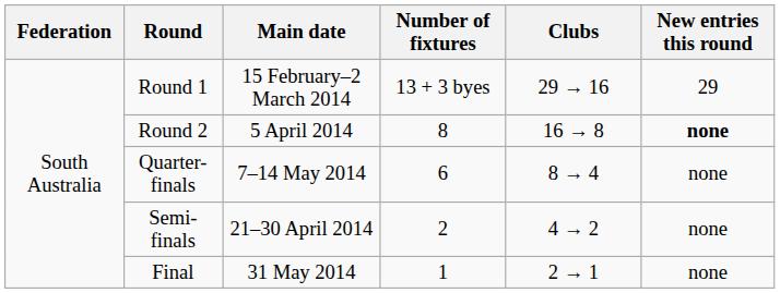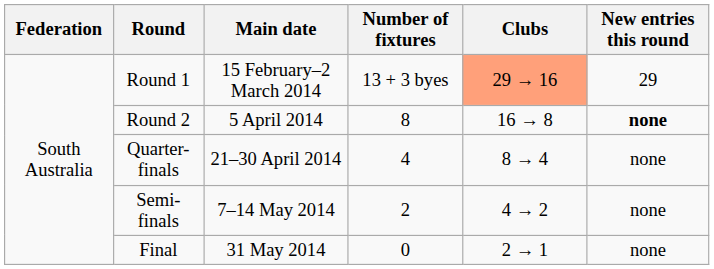 <table class="wikitable" style="text-align:center">
 <tr>
 <th>Federation</th>
 <th>Round</th>
 <th>Main date</th>
 <th>Number of fixtures</th>
 <th style="width:100px;">Clubs</th>
 <th>New entries this round</th>
 </tr>
 <tr>
 <td rowspan=5>South Australia</td>
 <td>Round 1</td>
 <td>15 February–2 March 2014</td>
 <td>13 + 3 byes</td>
-<td>29 → 16</td>
+<td style="background: lightsalmon;">29 → 16</td>
 <td>29</td>
 </tr>
 <tr>
 <td>Round 2</td>
 <td>5 April 2014</td>
 <td>8</td>
 <td>16 → 8</td>
 <td><strong>none</strong></td>
 </tr>
 <tr>
 <td>Quarter-finals</td>
-<td>7–14 May 2014</td>
-<td>6</td>
+<td>21–30 April 2014</td>
+<td>4</td>
 <td>8 → 4</td>
 <td>none</td>
 </tr>
 <tr>
 <td>Semi-finals</td>
-<td>21–30 April 2014</td>
+<td>7–14 May 2014</td>
 <td>2</td>
 <td>4 → 2</td>
 <td>none</td>
 </tr>
 <tr>
 <td>Final</td>
 <td>31 May 2014</td>
-<td>1</td>
+<td>0</td>
 <td>2 → 1</td>
 <td>none</td>
 </tr>
 </table>
